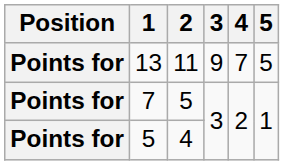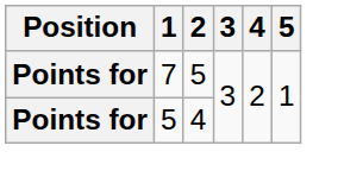 <table class="wikitable floatright" style="text-align: center">
 <tr>
 <th scope="col">Position</th>
 <th scope="col">1</th>
 <th scope="col">2</th>
 <th scope="col">3</th>
 <th scope="col">4</th>
 <th scope="col">5</th>
-</tr>
-<tr>
-<th scope="row">Points for </th>
-<td>13</td>
-<td>11</td>
-<td>9</td>
-<td>7</td>
-<td>5</td>
 </tr>
 <tr>
 <th scope="row">Points for </th>
 <td>7</td>
 <td>5</td>
 <td rowspan="2">3</td>
 <td rowspan="2">2</td>
 <td rowspan="2">1</td>
 </tr>
 <tr>
 <th scope="row">Points for </th>
 <td>5</td>
 <td>4</td>
 </tr>
 </table>
